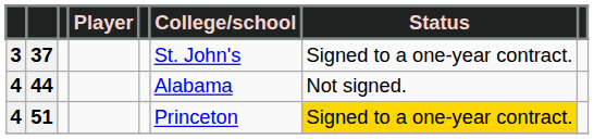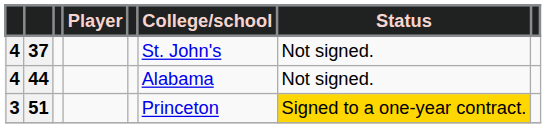 <table class="wikitable sortable" style="font-size:90%;">
 <tr>
 <th style="background:#202121; color:#F7D5CF; border:2px solid #898C8F;" scope="col"></th>
 <th style="background:#202121; color:#F7D5CF; border:2px solid #898C8F;" scope="col"></th>
 <th style="background:#202121; color:#F7D5CF; border:2px solid #898C8F;" scope="col"></th>
 <th style="background:#202121; color:#F7D5CF; border:2px solid #898C8F;" scope="col">Player</th>
 <th style="background:#202121; color:#F7D5CF; border:2px solid #898C8F;" scope="col"></th>
 <th style="background:#202121; color:#F7D5CF; border:2px solid #898C8F;" scope="col">College/school</th>
 <th style="background:#202121; color:#F7D5CF; border:2px solid #898C8F;" scope="col">Status</th>
 <th style="background:#202121; color:#F7D5CF; border:2px solid #898C8F;" scope="col"></th>
 </tr>
 <tr>
-<th scope="rowgroup">3</th>
+<th scope="rowgroup">4</th>
 <th scope="row">37</th>
 <td></td>
 <td></td>
 <td></td>
 <td><a href='#'>St. John's</a></td>
-<td>Signed to a one-year contract.</td>
+<td>Not signed.</td>
 <td></td>
 </tr>
 <tr>
 <th scope="rowgroup">4</th>
 <th scope="row">44</th>
 <td></td>
 <td></td>
 <td></td>
 <td><a href='#'>Alabama</a></td>
 <td>Not signed.</td>
 <td></td>
 </tr>
 <tr>
-<th>4</th>
+<th>3</th>
 <th>51</th>
 <td></td>
 <td></td>
 <td></td>
 <td><a href='#'>Princeton</a></td>
 <td style="background: gold;">Signed to a one-year contract.</td>
 <td></td>
 </tr>
 <tr>
 </tr>
 </table>
